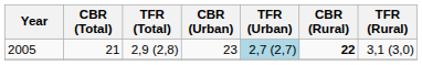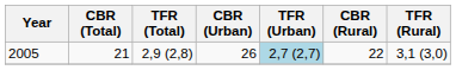 <table class="wikitable">
 <tr>
 <th style="width:50pt;">Year</th>
 <th style="width:50pt;">CBR (Total)</th>
 <th style="width:50pt;">TFR (Total)</th>
 <th style="width:50pt;">CBR (Urban)</th>
 <th style="width:50pt;">TFR (Urban)</th>
 <th style="width:50pt;">CBR (Rural)</th>
 <th style="width:50pt;">TFR (Rural)</th>
 </tr>
 <tr>
 <td>2005</td>
 <td style="text-align:right;">21</td>
 <td style="text-align:right;">2,9 (2,8)</td>
-<td style="text-align:right;">23</td>
+<td style="text-align:right;">26</td>
 <td style="background: lightblue; text-align:right;">2,7 (2,7)</td>
-<td style="text-align:right;"><strong>22</strong></td>
+<td style="text-align:right;">22</td>
 <td style="text-align:right;">3,1 (3,0)</td>
 </tr>
 <tr>
 </tr>
 </table>
